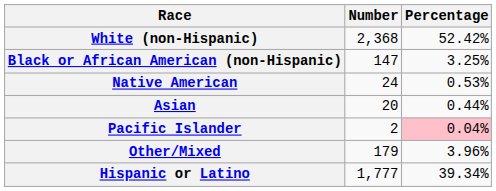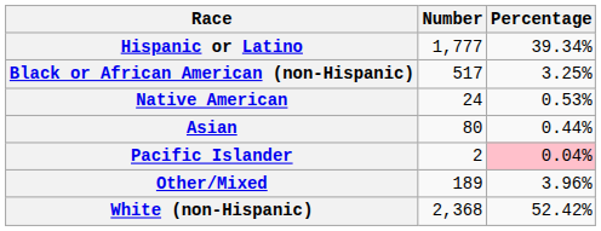 <table class="wikitable" style="text-align:right">
 <tr>
 <th scope="col">Race</th>
 <th scope="col">Number</th>
 <th scope="col">Percentage</th>
 </tr>
 <tr>
-<th scope="row"><a href='#'>White</a> (non-Hispanic)</th>
-<td>2,368</td>
-<td>52.42%</td>
+<th scope="row"><a href='#'>Hispanic</a> or <a href='#'>Latino</a></th>
+<td>1,777</td>
+<td>39.34%</td>
 </tr>
 <tr>
 <th scope="row"><a href='#'>Black or African American</a> (non-Hispanic)</th>
-<td>147</td>
+<td>517</td>
 <td>3.25%</td>
 </tr>
 <tr>
 <th scope="row"><a href='#'>Native American</a></th>
 <td>24</td>
 <td>0.53%</td>
 </tr>
 <tr>
 <th scope="row"><a href='#'>Asian</a></th>
-<td>20</td>
+<td>80</td>
 <td>0.44%</td>
 </tr>
 <tr>
 <th scope="row"><a href='#'>Pacific Islander</a></th>
 <td>2</td>
 <td style="background: pink;">0.04%</td>
 </tr>
 <tr>
 <th scope="row"><a href='#'>Other/Mixed</a></th>
-<td>179</td>
+<td>189</td>
 <td>3.96%</td>
 </tr>
 <tr>
-<th scope="row"><a href='#'>Hispanic</a> or <a href='#'>Latino</a></th>
-<td>1,777</td>
-<td>39.34%</td>
+<th scope="row"><a href='#'>White</a> (non-Hispanic)</th>
+<td>2,368</td>
+<td>52.42%</td>
 </tr>
 </table>
